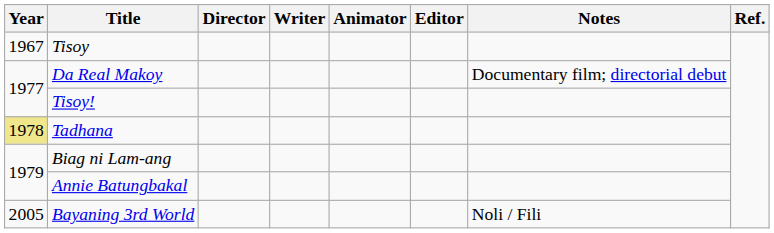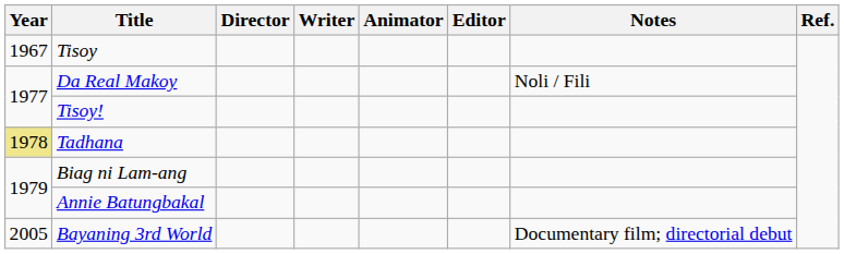 <table class="wikitable">
 <tr>
 <th>Year</th>
 <th>Title</th>
 <th>Director</th>
 <th>Writer</th>
 <th>Animator</th>
 <th>Editor</th>
 <th>Notes</th>
 <th>Ref.</th>
 </tr>
 <tr>
 <td>1967</td>
 <td><em>Tisoy</em></td>
 <td></td>
 <td></td>
 <td></td>
 <td></td>
 <td></td>
 <td rowspan="7"></td>
 </tr>
 <tr>
 <td rowspan="2">1977</td>
 <td><em><a href='#'>Da Real Makoy</a></em></td>
 <td></td>
 <td></td>
 <td></td>
 <td></td>
-<td>Documentary film; <a href='#'>directorial debut</a></td>
+<td>Noli / Fili</td>
 </tr>
 <tr>
 <td><em><a href='#'>Tisoy!</a></em></td>
 <td></td>
 <td></td>
 <td></td>
 <td></td>
 <td></td>
 </tr>
 <tr>
 <td style="background: khaki;">1978</td>
 <td><em><a href='#'>Tadhana</a></em></td>
 <td></td>
 <td></td>
 <td></td>
 <td></td>
 <td></td>
 </tr>
 <tr>
 <td rowspan="2">1979</td>
 <td><em>Biag ni Lam-ang</em></td>
 <td></td>
 <td></td>
 <td></td>
 <td></td>
 <td></td>
 </tr>
 <tr>
 <td><em><a href='#'>Annie Batungbakal</a></em></td>
 <td></td>
 <td></td>
 <td></td>
 <td></td>
 <td></td>
 </tr>
 <tr>
 <td>2005</td>
 <td><em><a href='#'>Bayaning 3rd World</a></em></td>
 <td></td>
 <td></td>
 <td></td>
 <td></td>
-<td>Noli / Fili</td>
+<td>Documentary film; <a href='#'>directorial debut</a></td>
 </tr>
 </table>
